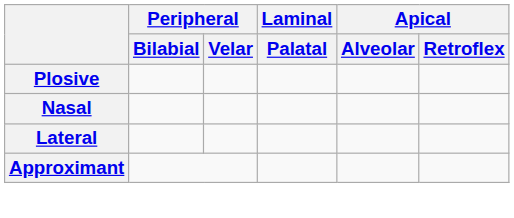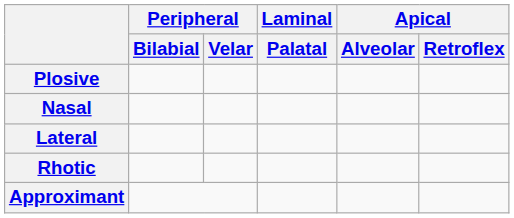 <table class="wikitable" style="text-align:center">
 <tr>
 <th rowspan="2"></th>
 <th colspan="2"><a href='#'>Peripheral</a></th>
 <th><a href='#'>Laminal</a></th>
 <th colspan="2"><a href='#'>Apical</a></th>
 </tr>
 <tr>
 <th><a href='#'>Bilabial</a></th>
 <th><a href='#'>Velar</a></th>
 <th><a href='#'>Palatal</a></th>
 <th><a href='#'>Alveolar</a></th>
 <th><a href='#'>Retroflex</a></th>
 </tr>
 <tr>
 <th><a href='#'>Plosive</a></th>
 <td></td>
 <td></td>
 <td></td>
 <td></td>
 <td></td>
 </tr>
 <tr>
 <th><a href='#'>Nasal</a></th>
 <td></td>
 <td></td>
 <td></td>
 <td></td>
 <td></td>
 </tr>
 <tr>
 <th><a href='#'>Lateral</a></th>
 <td></td>
 <td></td>
 <td></td>
 <td></td>
 <td></td>
 </tr>
 <tr>
+<th><a href='#'>Rhotic</a></th>
+<td></td>
+<td></td>
+<td></td>
+<td></td>
+<td></td>
+</tr>
+<tr>
 <th><a href='#'>Approximant</a></th>
 <td colspan="2"></td>
 <td></td>
 <td></td>
 <td></td>
 </tr>
 </table>
